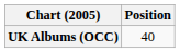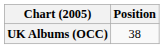 <table class="wikitable plainrowheaders" style="text-align:center">
 <tr>
 <th scope="col">Chart (2005)</th>
 <th scope="col">Position</th>
 </tr>
 <tr>
 <th scope="row">UK Albums (OCC)</th>
-<td>40</td>
+<td>38</td>
 </tr>
 </table>
